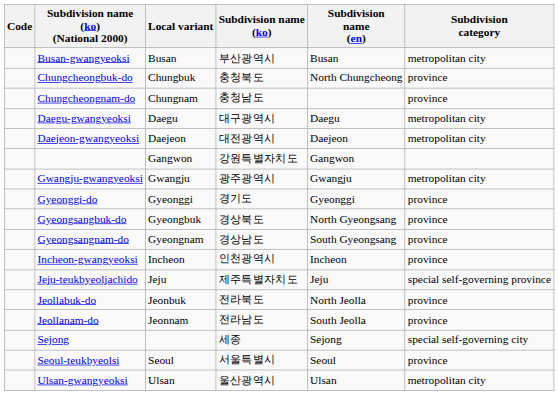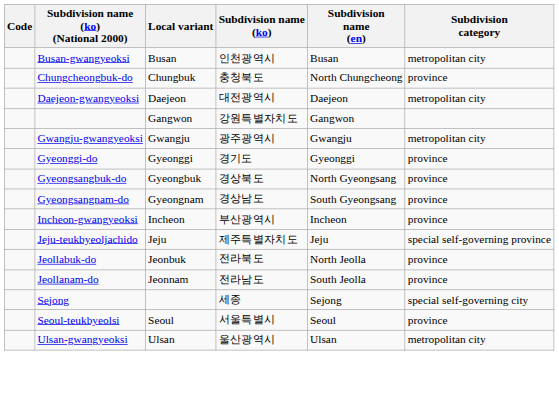 <table class="wikitable sortable">
 <tr>
 <th>Code</th>
 <th>Subdivision name<br>(<a href='#'>ko</a>)<br>(National 2000)</th>
 <th>Local variant</th>
 <th>Subdivision name<br>(<a href='#'>ko</a>) </th>
 <th>Subdivision<br>name<br>(<a href='#'>en</a>) </th>
 <th>Subdivision<br>category</th>
 </tr>
 <tr>
 <td></td>
 <td><a href='#'>Busan-gwangyeoksi</a></td>
 <td>Busan</td>
-<td>부산광역시</td>
+<td>인천광역시</td>
 <td>Busan</td>
 <td>metropolitan city</td>
 </tr>
 <tr>
 <td></td>
 <td><a href='#'>Chungcheongbuk-do</a></td>
 <td>Chungbuk</td>
 <td>충청북도</td>
 <td>North Chungcheong</td>
 <td>province</td>
-</tr>
-<tr>
-<td></td>
-<td><a href='#'>Chungcheongnam-do</a></td>
-<td>Chungnam</td>
-<td>충청남도</td>
-<td></td>
-<td>province</td>
-</tr>
-<tr>
-<td></td>
-<td><a href='#'>Daegu-gwangyeoksi</a></td>
-<td>Daegu</td>
-<td>대구광역시</td>
-<td>Daegu</td>
-<td>metropolitan city</td>
 </tr>
 <tr>
 <td></td>
 <td><a href='#'>Daejeon-gwangyeoksi</a></td>
 <td>Daejeon</td>
 <td>대전광역시</td>
 <td>Daejeon</td>
 <td>metropolitan city</td>
 </tr>
 <tr>
 <td></td>
 <td></td>
 <td>Gangwon</td>
 <td>강원특별자치도</td>
 <td>Gangwon</td>
 <td></td>
 </tr>
 <tr>
 <td></td>
 <td><a href='#'>Gwangju-gwangyeoksi</a></td>
 <td>Gwangju</td>
 <td>광주광역시</td>
 <td>Gwangju</td>
 <td>metropolitan city</td>
 </tr>
 <tr>
 <td></td>
 <td><a href='#'>Gyeonggi-do</a></td>
 <td>Gyeonggi</td>
 <td>경기도</td>
 <td>Gyeonggi</td>
 <td>province</td>
 </tr>
 <tr>
 <td></td>
 <td><a href='#'>Gyeongsangbuk-do</a></td>
 <td>Gyeongbuk</td>
 <td>경상북도</td>
 <td>North Gyeongsang</td>
 <td>province</td>
 </tr>
 <tr>
 <td></td>
 <td><a href='#'>Gyeongsangnam-do</a></td>
 <td>Gyeongnam</td>
 <td>경상남도</td>
 <td>South Gyeongsang</td>
 <td>province</td>
 </tr>
 <tr>
 <td></td>
 <td><a href='#'>Incheon-gwangyeoksi</a></td>
 <td>Incheon</td>
-<td>인천광역시</td>
+<td>부산광역시</td>
 <td>Incheon</td>
 <td>province</td>
 </tr>
 <tr>
 <td></td>
 <td><a href='#'>Jeju-teukbyeoljachido</a></td>
 <td>Jeju</td>
 <td>제주특별자치도</td>
 <td>Jeju</td>
 <td>special self-governing province</td>
 </tr>
 <tr>
 <td></td>
 <td><a href='#'>Jeollabuk-do</a></td>
 <td>Jeonbuk</td>
 <td>전라북도</td>
 <td>North Jeolla</td>
 <td>province</td>
 </tr>
 <tr>
 <td></td>
 <td><a href='#'>Jeollanam-do</a></td>
 <td>Jeonnam</td>
 <td>전라남도</td>
 <td>South Jeolla</td>
 <td>province</td>
 </tr>
 <tr>
 <td></td>
 <td><a href='#'>Sejong</a></td>
 <td></td>
 <td>세종</td>
 <td>Sejong</td>
 <td>special self-governing city</td>
 </tr>
 <tr>
 <td></td>
 <td><a href='#'>Seoul-teukbyeolsi</a></td>
 <td>Seoul</td>
 <td>서울특별시</td>
 <td>Seoul</td>
 <td>province</td>
 </tr>
 <tr>
 <td></td>
 <td><a href='#'>Ulsan-gwangyeoksi</a></td>
 <td>Ulsan</td>
 <td>울산광역시</td>
 <td>Ulsan</td>
 <td>metropolitan city</td>
 </tr>
 </table>
